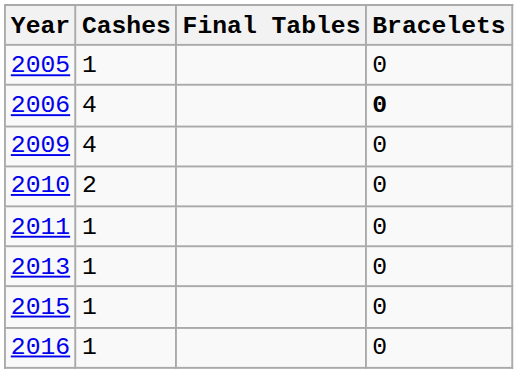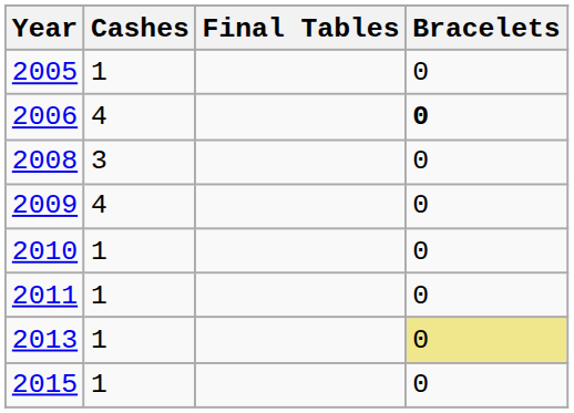 <table class="wikitable">
 <tr>
 </tr>
 <tr>
 <th>Year</th>
 <th>Cashes</th>
 <th>Final Tables</th>
 <th>Bracelets</th>
 </tr>
 <tr>
 <td><a href='#'>2005</a></td>
 <td>1</td>
 <td></td>
 <td>0</td>
 </tr>
 <tr>
 <td><a href='#'>2006</a></td>
 <td>4</td>
 <td></td>
 <td><strong>0</strong></td>
 </tr>
 <tr>
+<td><a href='#'>2008</a></td>
+<td>3</td>
+<td></td>
+<td>0</td>
+</tr>
+<tr>
 <td><a href='#'>2009</a></td>
 <td>4</td>
 <td></td>
 <td>0</td>
 </tr>
 <tr>
 <td><a href='#'>2010</a></td>
-<td>2</td>
+<td>1</td>
 <td></td>
 <td>0</td>
 </tr>
 <tr>
 <td><a href='#'>2011</a></td>
 <td>1</td>
 <td></td>
 <td>0</td>
 </tr>
 <tr>
 <td><a href='#'>2013</a></td>
 <td>1</td>
 <td></td>
-<td>0</td>
+<td style="background: khaki;">0</td>
 </tr>
 <tr>
 <td><a href='#'>2015</a></td>
 <td>1</td>
 <td></td>
 <td>0</td>
 </tr>
-<tr>
-<td><a href='#'>2016</a></td>
-<td>1</td>
-<td></td>
-<td>0</td>
-</tr>
 </table>
